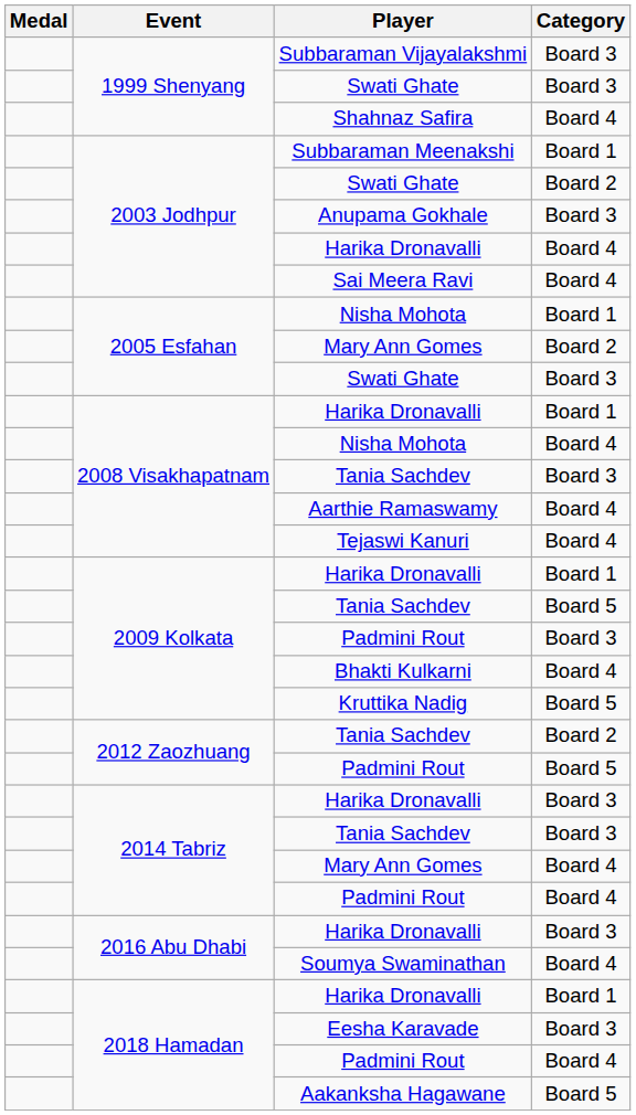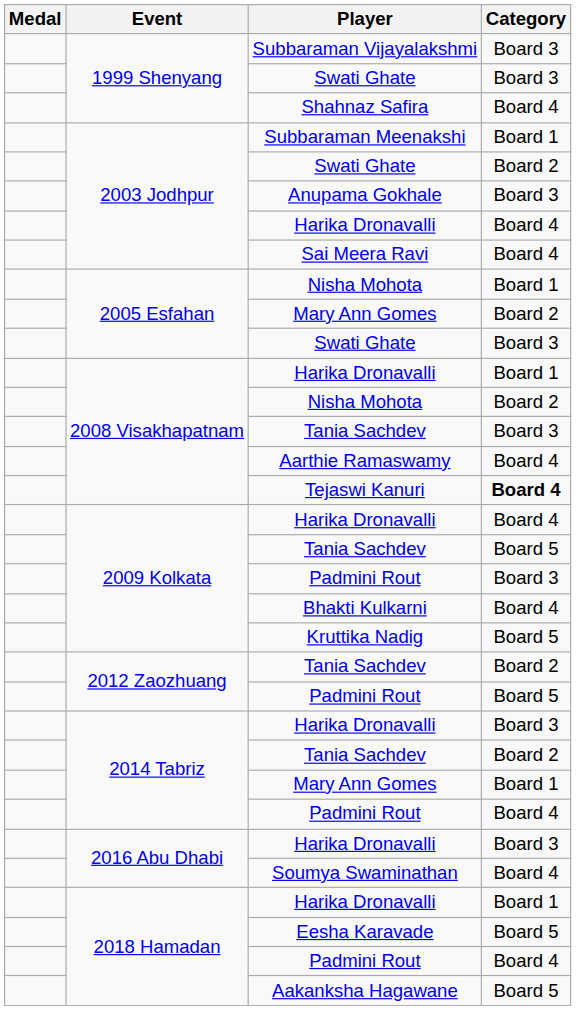 <table class="wikitable sortable" style="text-align:center">
 <tr>
 <th>Medal</th>
 <th>Event</th>
 <th>Player</th>
 <th>Category</th>
 </tr>
 <tr>
 <td></td>
 <td rowspan=3><a href='#'>1999 Shenyang</a></td>
 <td><a href='#'>Subbaraman Vijayalakshmi</a></td>
 <td>Board 3</td>
 </tr>
 <tr>
 <td></td>
 <td><a href='#'>Swati Ghate</a></td>
 <td>Board 3</td>
 </tr>
 <tr>
 <td></td>
 <td><a href='#'>Shahnaz Safira</a></td>
 <td>Board 4</td>
 </tr>
 <tr>
 <td></td>
 <td rowspan=5><a href='#'>2003 Jodhpur</a></td>
 <td><a href='#'>Subbaraman Meenakshi</a></td>
 <td>Board 1</td>
 </tr>
 <tr>
 <td></td>
 <td><a href='#'>Swati Ghate</a></td>
 <td>Board 2</td>
 </tr>
 <tr>
 <td></td>
 <td><a href='#'>Anupama Gokhale</a></td>
 <td>Board 3</td>
 </tr>
 <tr>
 <td></td>
 <td><a href='#'>Harika Dronavalli</a></td>
 <td>Board 4</td>
 </tr>
 <tr>
 <td></td>
 <td><a href='#'>Sai Meera Ravi</a></td>
 <td>Board 4</td>
 </tr>
 <tr>
 <td></td>
 <td rowspan=3><a href='#'>2005 Esfahan</a></td>
 <td><a href='#'>Nisha Mohota</a></td>
 <td>Board 1</td>
 </tr>
 <tr>
 <td></td>
 <td><a href='#'>Mary Ann Gomes</a></td>
 <td>Board 2</td>
 </tr>
 <tr>
 <td></td>
 <td><a href='#'>Swati Ghate</a></td>
 <td>Board 3</td>
 </tr>
 <tr>
 <td></td>
 <td rowspan=5><a href='#'>2008 Visakhapatnam</a></td>
 <td><a href='#'>Harika Dronavalli</a></td>
 <td>Board 1</td>
 </tr>
 <tr>
 <td></td>
 <td><a href='#'>Nisha Mohota</a></td>
-<td>Board 4</td>
+<td>Board 2</td>
 </tr>
 <tr>
 <td></td>
 <td><a href='#'>Tania Sachdev</a></td>
 <td>Board 3</td>
 </tr>
 <tr>
 <td></td>
 <td><a href='#'>Aarthie Ramaswamy</a></td>
 <td>Board 4</td>
 </tr>
 <tr>
 <td></td>
 <td><a href='#'>Tejaswi Kanuri</a></td>
-<td>Board 4</td>
+<td><strong>Board 4</strong></td>
 </tr>
 <tr>
 <td></td>
 <td rowspan=5><a href='#'>2009 Kolkata</a></td>
 <td><a href='#'>Harika Dronavalli</a></td>
-<td>Board 1</td>
+<td>Board 4</td>
 </tr>
 <tr>
 <td></td>
 <td><a href='#'>Tania Sachdev</a></td>
 <td>Board 5</td>
 </tr>
 <tr>
 <td></td>
 <td><a href='#'>Padmini Rout</a></td>
 <td>Board 3</td>
 </tr>
 <tr>
 <td></td>
 <td><a href='#'>Bhakti Kulkarni</a></td>
 <td>Board 4</td>
 </tr>
 <tr>
 <td></td>
 <td><a href='#'>Kruttika Nadig</a></td>
 <td>Board 5</td>
 </tr>
 <tr>
 <td></td>
 <td rowspan=2><a href='#'>2012 Zaozhuang</a></td>
 <td><a href='#'>Tania Sachdev</a></td>
 <td>Board 2</td>
 </tr>
 <tr>
 <td></td>
 <td><a href='#'>Padmini Rout</a></td>
 <td>Board 5</td>
 </tr>
 <tr>
 <td></td>
 <td rowspan=4><a href='#'>2014 Tabriz</a></td>
 <td><a href='#'>Harika Dronavalli</a></td>
 <td>Board 3</td>
 </tr>
 <tr>
 <td></td>
 <td><a href='#'>Tania Sachdev</a></td>
-<td>Board 3</td>
+<td>Board 2</td>
 </tr>
 <tr>
 <td></td>
 <td><a href='#'>Mary Ann Gomes</a></td>
-<td>Board 4</td>
+<td>Board 1</td>
 </tr>
 <tr>
 <td></td>
 <td><a href='#'>Padmini Rout</a></td>
 <td>Board 4</td>
 </tr>
 <tr>
 <td></td>
 <td rowspan=2><a href='#'>2016 Abu Dhabi</a></td>
 <td><a href='#'>Harika Dronavalli</a></td>
 <td>Board 3</td>
 </tr>
 <tr>
 <td></td>
 <td><a href='#'>Soumya Swaminathan</a></td>
 <td>Board 4</td>
 </tr>
 <tr>
 <td></td>
 <td rowspan=4><a href='#'>2018 Hamadan</a></td>
 <td><a href='#'>Harika Dronavalli</a></td>
 <td>Board 1</td>
 </tr>
 <tr>
 <td></td>
 <td><a href='#'>Eesha Karavade</a></td>
-<td>Board 3</td>
+<td>Board 5</td>
 </tr>
 <tr>
 <td></td>
 <td><a href='#'>Padmini Rout</a></td>
 <td>Board 4</td>
 </tr>
 <tr>
 <td></td>
 <td><a href='#'>Aakanksha Hagawane</a></td>
 <td>Board 5</td>
 </tr>
 </table>
